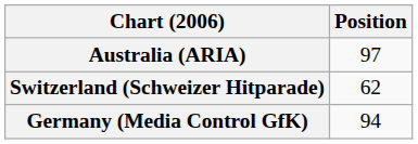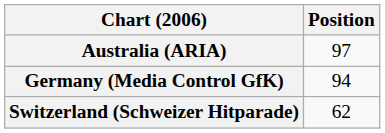 <table class="wikitable sortable plainrowheaders" style="text-align:center;">
 <tr>
 <th>Chart (2006)</th>
 <th>Position</th>
 </tr>
 <tr>
 <th scope="row">Australia (ARIA)</th>
 <td>97</td>
 </tr>
 <tr>
+<th scope="row">Germany (Media Control GfK)</th>
+<td>94</td>
+</tr>
+<tr>
 <th scope="row">Switzerland (Schweizer Hitparade)</th>
 <td>62</td>
 </tr>
-<tr>
-<th scope="row">Germany (Media Control GfK)</th>
-<td>94</td>
-</tr>
 </table>
